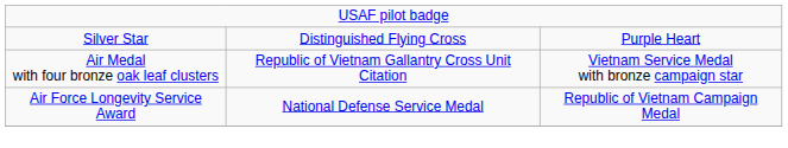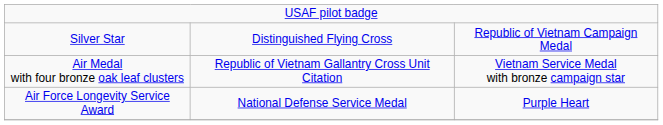 <table class="wikitable" style="margin:1em auto; text-align:center;">
 <tr>
 <td colspan="3"><a href='#'>USAF pilot badge</a></td>
 </tr>
 <tr>
 <td><a href='#'>Silver Star</a></td>
 <td><a href='#'>Distinguished Flying Cross</a></td>
-<td><a href='#'>Purple Heart</a></td>
+<td><a href='#'>Republic of Vietnam Campaign Medal</a></td>
 </tr>
 <tr>
 <td><a href='#'>Air Medal</a><br>with four bronze <a href='#'>oak leaf clusters</a></td>
 <td><a href='#'>Republic of Vietnam Gallantry Cross Unit Citation</a></td>
 <td><a href='#'>Vietnam Service Medal</a><br>with bronze <a href='#'>campaign star</a></td>
 </tr>
 <tr>
 <td><a href='#'>Air Force Longevity Service Award</a></td>
 <td><a href='#'>National Defense Service Medal</a></td>
-<td><a href='#'>Republic of Vietnam Campaign Medal</a></td>
+<td><a href='#'>Purple Heart</a></td>
 </tr>
 <tr>
 </tr>
 </table>
